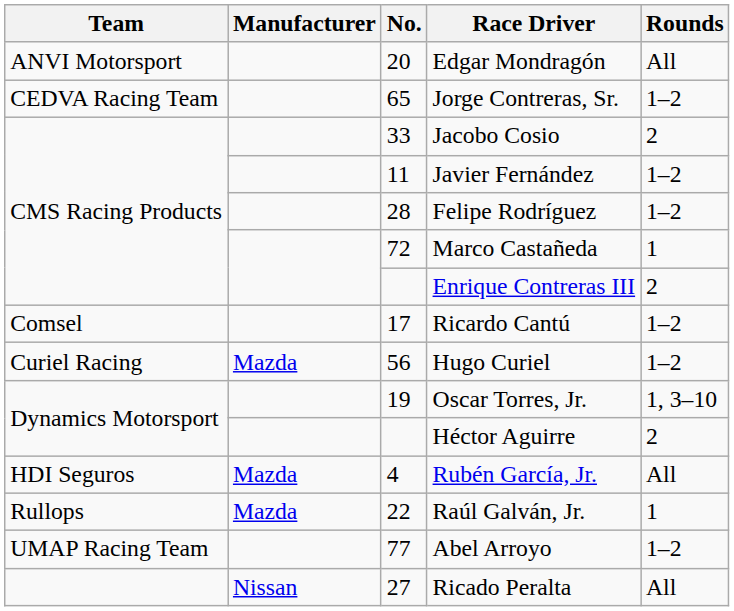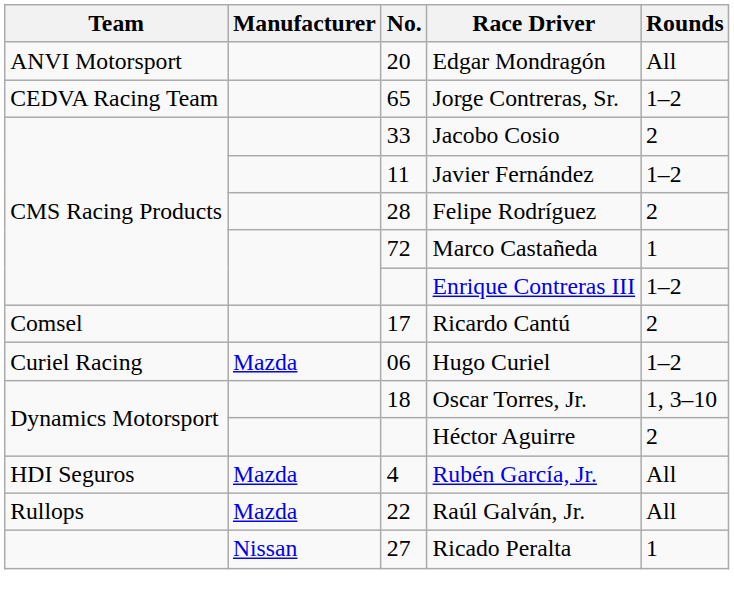 <table class="wikitable">
 <tr>
 <th>Team</th>
 <th>Manufacturer</th>
 <th>No.</th>
 <th>Race Driver</th>
 <th>Rounds</th>
 </tr>
 <tr>
 <td>ANVI Motorsport</td>
 <td></td>
 <td>20</td>
 <td>Edgar Mondragón</td>
 <td>All</td>
 </tr>
 <tr>
 <td>CEDVA Racing Team</td>
 <td></td>
 <td>65</td>
 <td>Jorge Contreras, Sr.</td>
 <td>1–2</td>
 </tr>
 <tr>
 <td rowspan=5>CMS Racing Products</td>
 <td></td>
 <td>33</td>
 <td>Jacobo Cosio</td>
 <td>2</td>
 </tr>
 <tr>
 <td></td>
 <td>11</td>
 <td>Javier Fernández</td>
 <td>1–2</td>
 </tr>
 <tr>
 <td></td>
 <td>28</td>
 <td>Felipe Rodríguez</td>
-<td>1–2</td>
+<td>2</td>
 </tr>
 <tr>
 <td rowspan=2></td>
 <td>72</td>
 <td>Marco Castañeda</td>
 <td>1</td>
 </tr>
 <tr>
 <td></td>
 <td><a href='#'>Enrique Contreras III</a></td>
-<td>2</td>
+<td>1–2</td>
 </tr>
 <tr>
 <td>Comsel</td>
 <td></td>
 <td>17</td>
 <td>Ricardo Cantú</td>
-<td>1–2</td>
+<td>2</td>
 </tr>
 <tr>
 <td>Curiel Racing</td>
 <td><a href='#'>Mazda</a></td>
-<td>56</td>
+<td>06</td>
 <td>Hugo Curiel</td>
 <td>1–2</td>
 </tr>
 <tr>
 <td rowspan=2>Dynamics Motorsport</td>
 <td></td>
-<td>19</td>
+<td>18</td>
 <td>Oscar Torres, Jr.</td>
 <td>1, 3–10</td>
 </tr>
 <tr>
 <td></td>
 <td></td>
 <td>Héctor Aguirre</td>
 <td>2</td>
 </tr>
 <tr>
 <td>HDI Seguros</td>
 <td><a href='#'>Mazda</a></td>
 <td>4</td>
 <td><a href='#'>Rubén García, Jr.</a></td>
 <td>All</td>
 </tr>
 <tr>
 <td>Rullops</td>
 <td><a href='#'>Mazda</a></td>
 <td>22</td>
 <td>Raúl Galván, Jr.</td>
-<td>1</td>
-</tr>
-<tr>
-<td>UMAP Racing Team</td>
-<td></td>
-<td>77</td>
-<td>Abel Arroyo</td>
-<td>1–2</td>
+<td>All</td>
 </tr>
 <tr>
 <td></td>
 <td><a href='#'>Nissan</a></td>
 <td>27</td>
 <td>Ricado Peralta</td>
-<td>All</td>
+<td>1</td>
 </tr>
 </table>
